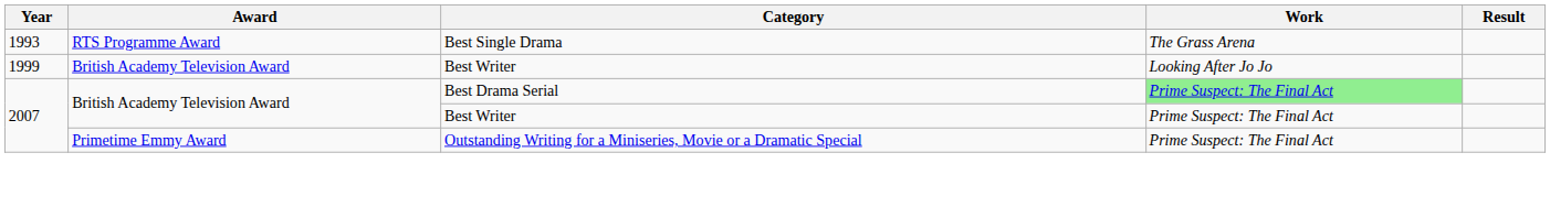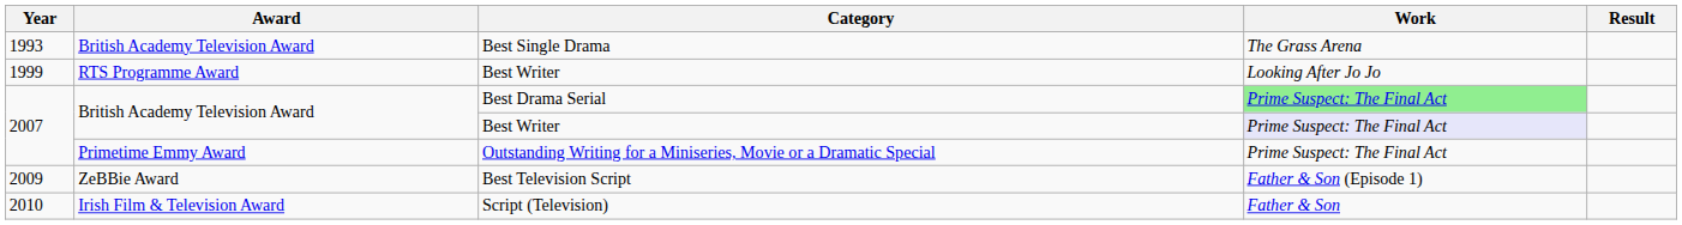 <table class="wikitable" style="width: 100%;">
 <tr>
 <th>Year</th>
 <th>Award</th>
 <th>Category</th>
 <th>Work</th>
 <th>Result</th>
 </tr>
 <tr>
 <td>1993</td>
-<td><a href='#'>RTS Programme Award</a></td>
+<td><a href='#'>British Academy Television Award</a></td>
 <td>Best Single Drama</td>
 <td><em>The Grass Arena</em></td>
 <td></td>
 </tr>
 <tr>
 <td>1999</td>
-<td><a href='#'>British Academy Television Award</a></td>
+<td><a href='#'>RTS Programme Award</a></td>
 <td>Best Writer</td>
 <td><em>Looking After Jo Jo</em></td>
 <td></td>
 </tr>
 <tr>
 <td rowspan=3>2007</td>
 <td rowspan=2>British Academy Television Award</td>
 <td>Best Drama Serial</td>
 <td style="background: lightgreen;"><em><a href='#'>Prime Suspect: The Final Act</a></em></td>
 <td></td>
 </tr>
 <tr>
 <td>Best Writer</td>
-<td><em>Prime Suspect: The Final Act</em></td>
+<td style="background: lavender;"><em>Prime Suspect: The Final Act</em></td>
 <td></td>
 </tr>
 <tr>
 <td><a href='#'>Primetime Emmy Award</a></td>
 <td><a href='#'>Outstanding Writing for a Miniseries, Movie or a Dramatic Special</a></td>
 <td><em>Prime Suspect: The Final Act</em></td>
 <td></td>
 </tr>
+<tr>
+<td>2009</td>
+<td>ZeBBie Award</td>
+<td>Best Television Script</td>
+<td><em><a href='#'>Father & Son</a></em> (Episode 1)</td>
+<td></td>
+</tr>
+<tr>
+<td>2010</td>
+<td><a href='#'>Irish Film & Television Award</a></td>
+<td>Script (Television)</td>
+<td><em><a href='#'>Father & Son</a></em></td>
+<td></td>
+</tr>
 </table>
